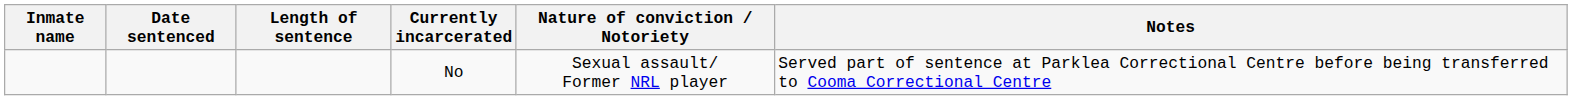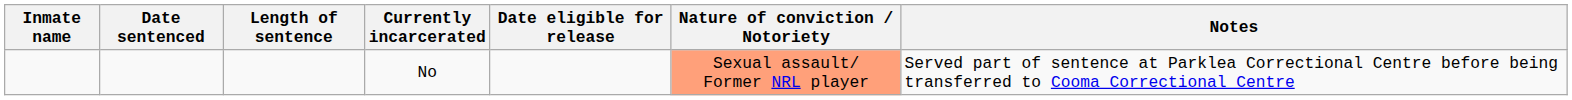 <table class="wikitable sortable">
 <tr>
 <th>Inmate name</th>
 <th>Date sentenced</th>
 <th>Length of sentence</th>
 <th>Currently<br>incarcerated</th>
+<th>Date eligible for release</th>
 <th>Nature of conviction / Notoriety</th>
 <th>Notes</th>
 </tr>
 <tr>
 <td></td>
 <td align=center></td>
 <td></td>
 <td align=center>No</td>
-<td align=center>Sexual assault/<br>Former <a href='#'>NRL</a> player<br></td>
+<td align="center"></td>
+<td align=center style="background: lightsalmon;">Sexual assault/<br>Former <a href='#'>NRL</a> player<br></td>
 <td>Served part of sentence at Parklea Correctional Centre before being transferred to <a href='#'>Cooma Correctional Centre</a></td>
 </tr>
 </table>
